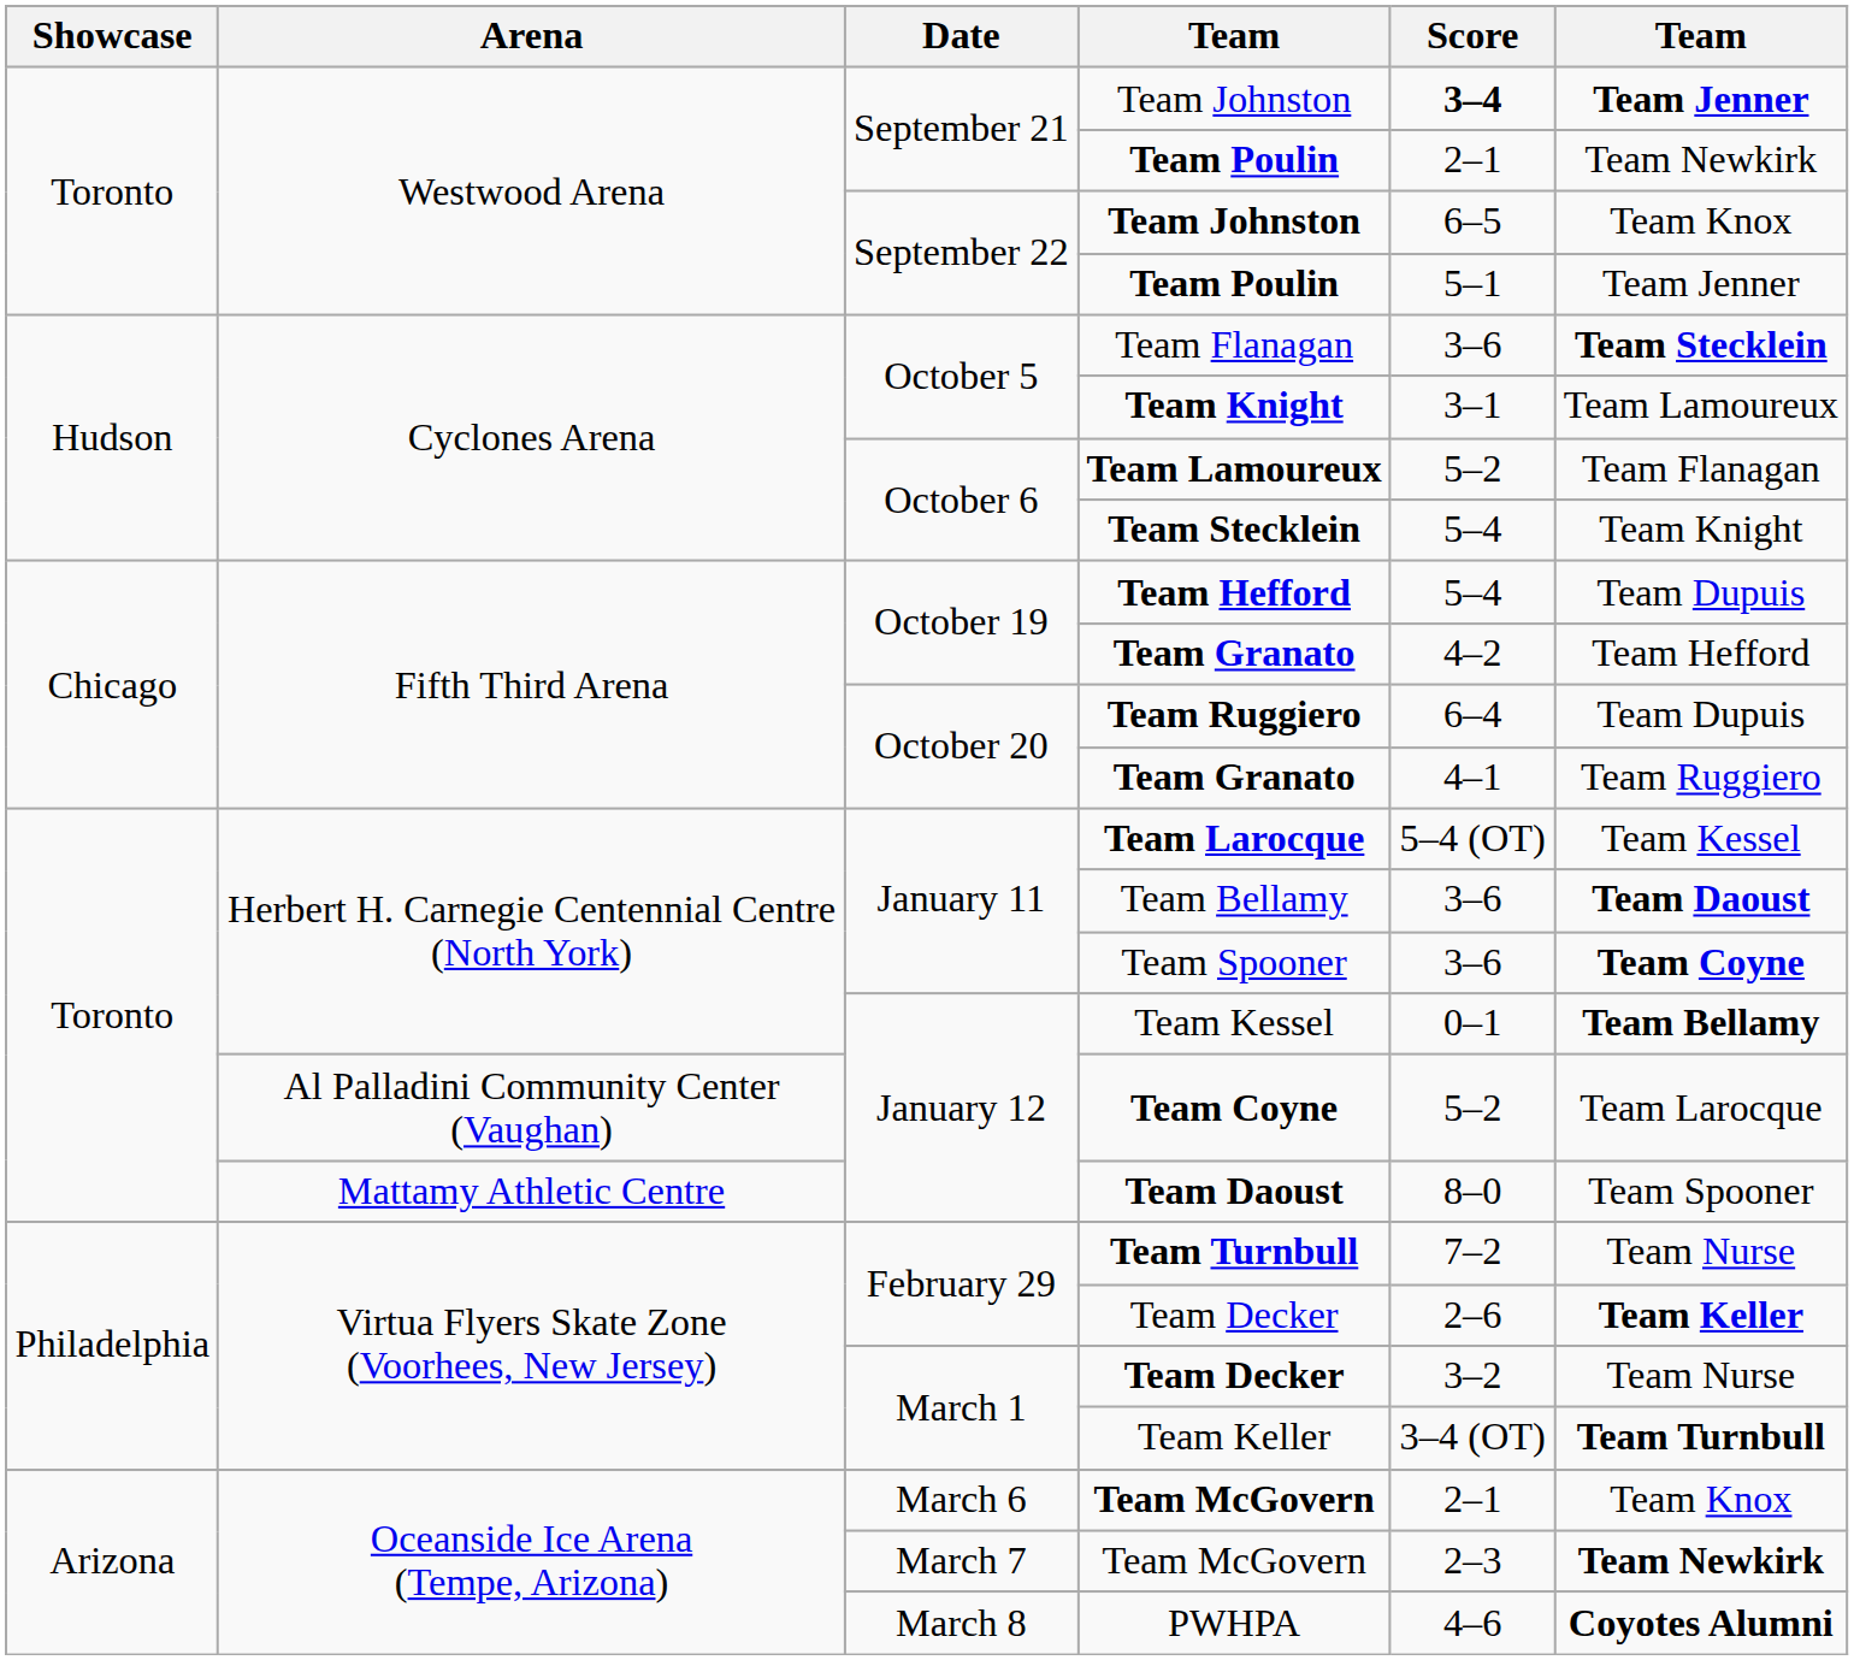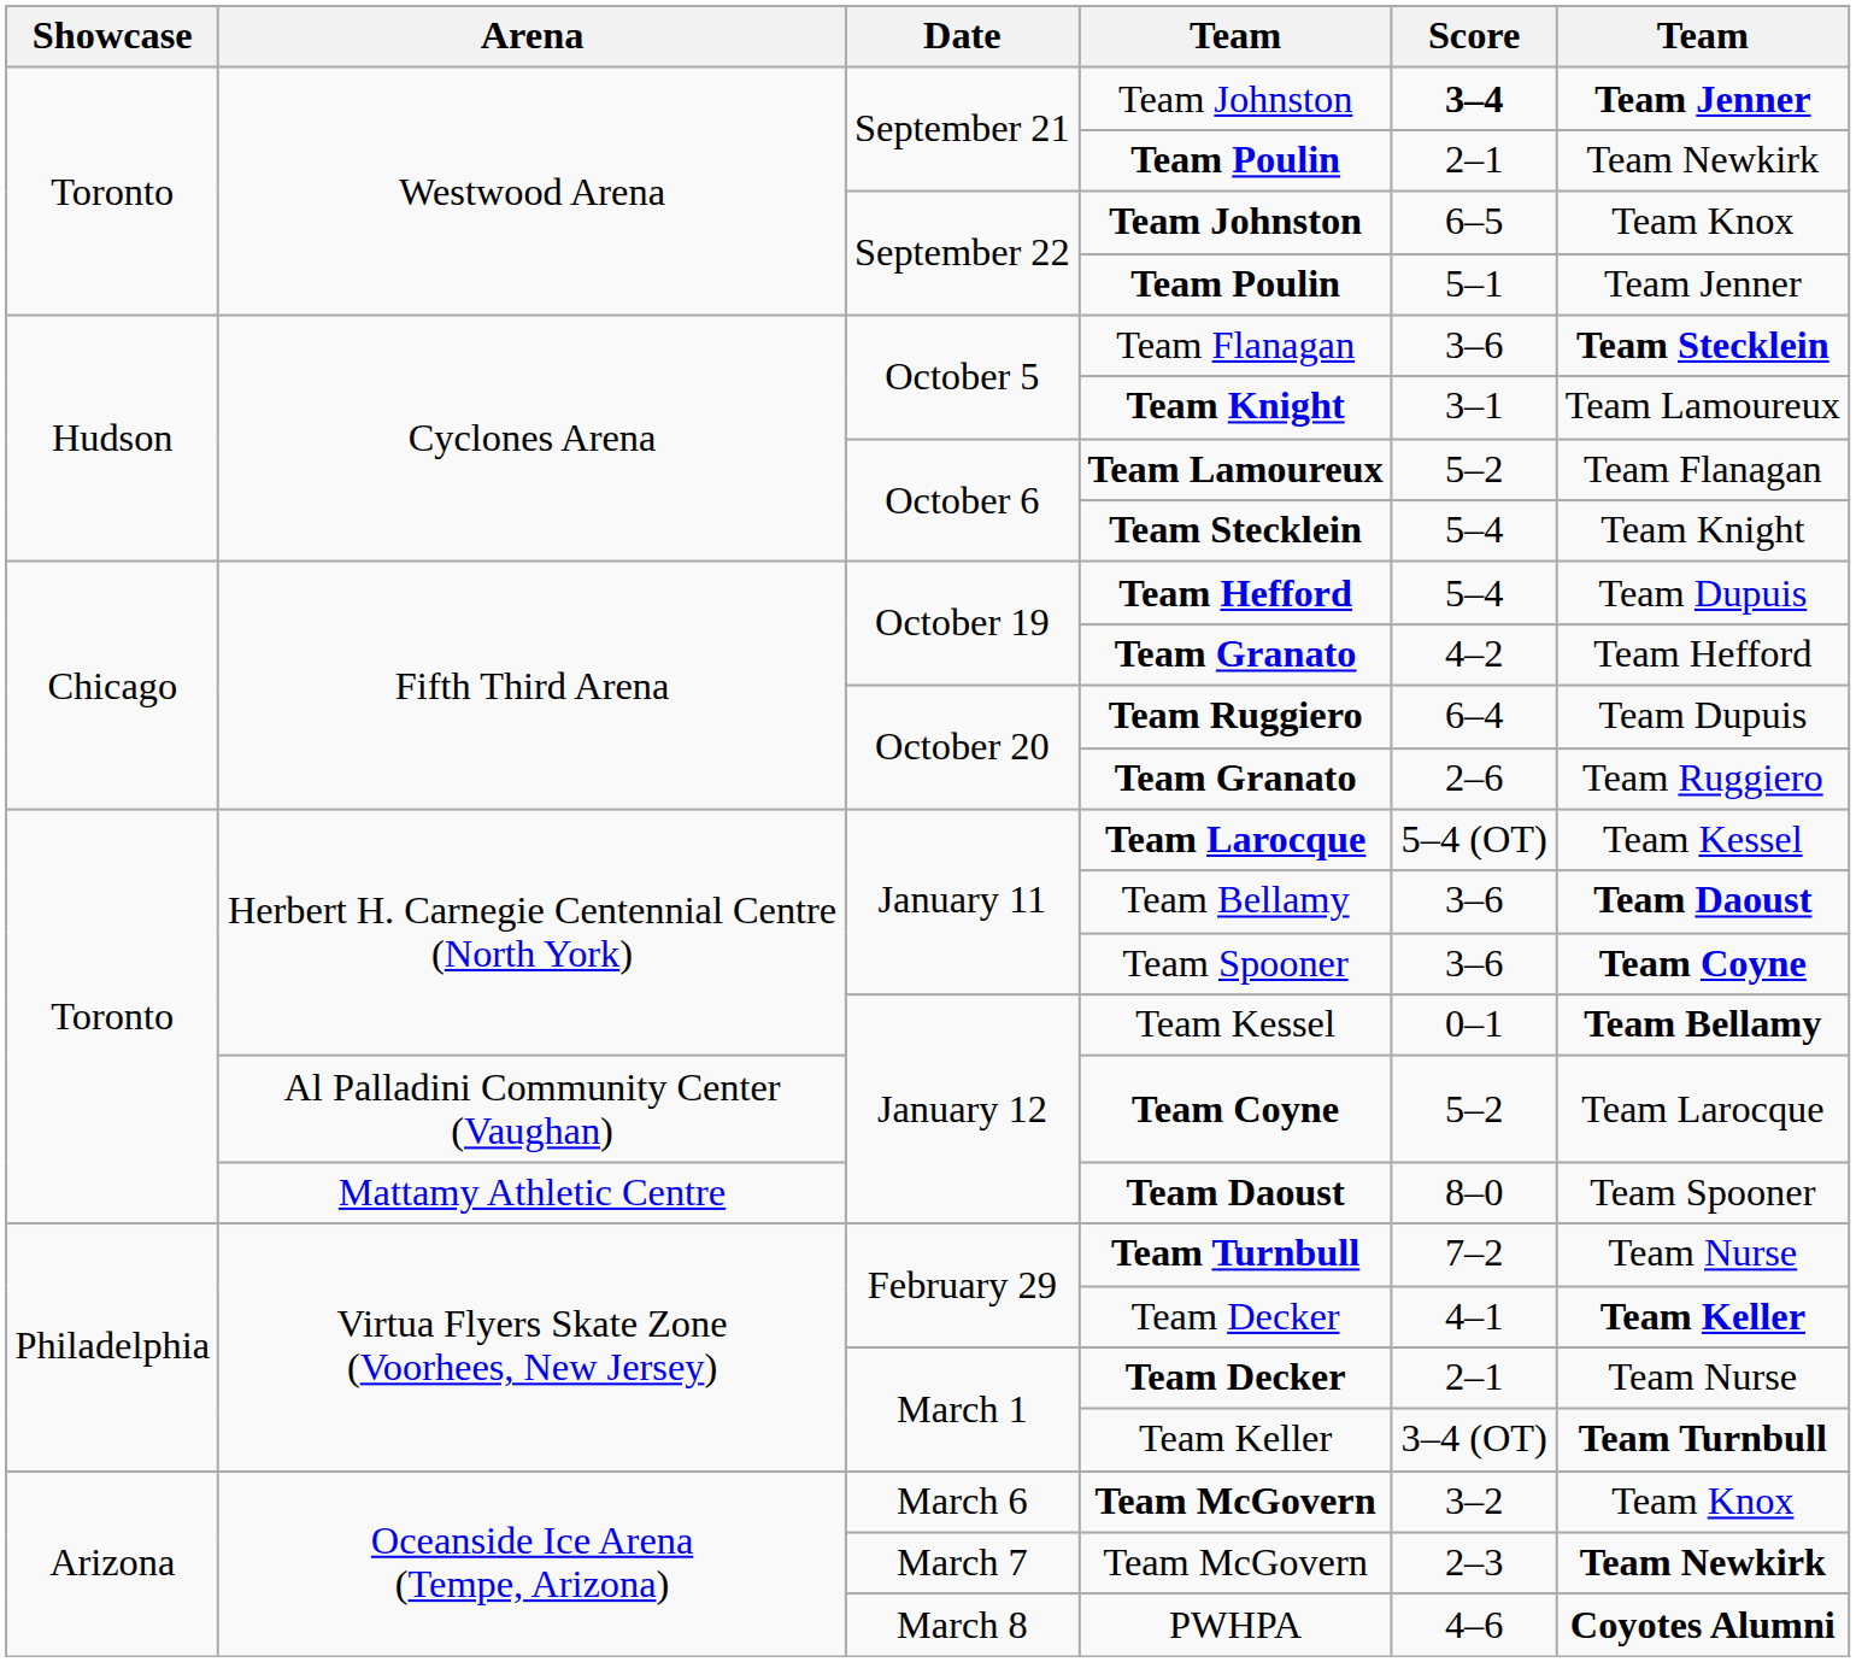 <table class="wikitable" style="text-align:center">
 <tr>
 <th>Showcase</th>
 <th>Arena</th>
 <th>Date</th>
 <th>Team</th>
 <th>Score</th>
 <th>Team</th>
 </tr>
 <tr>
 <td rowspan=4>Toronto</td>
 <td rowspan=4>Westwood Arena</td>
 <td rowspan=2>September 21</td>
 <td>Team <a href='#'>Johnston</a></td>
 <td><strong>3–4</strong></td>
 <td><strong>Team <a href='#'>Jenner</a></strong></td>
 </tr>
 <tr>
 <td><strong>Team <a href='#'>Poulin</a></strong></td>
 <td>2–1</td>
 <td>Team Newkirk</td>
 </tr>
 <tr>
 <td rowspan=2>September 22</td>
 <td><strong>Team Johnston</strong></td>
 <td>6–5</td>
 <td>Team Knox</td>
 </tr>
 <tr>
 <td><strong>Team Poulin</strong></td>
 <td>5–1</td>
 <td>Team Jenner</td>
 </tr>
 <tr>
 <td rowspan=4>Hudson</td>
 <td rowspan=4>Cyclones Arena</td>
 <td rowspan=2>October 5</td>
 <td>Team <a href='#'>Flanagan</a></td>
 <td>3–6</td>
 <td><strong>Team <a href='#'>Stecklein</a></strong></td>
 </tr>
 <tr>
 <td><strong>Team <a href='#'>Knight</a></strong></td>
 <td>3–1</td>
 <td>Team Lamoureux</td>
 </tr>
 <tr>
 <td rowspan=2>October 6</td>
 <td><strong>Team Lamoureux</strong></td>
 <td>5–2</td>
 <td>Team Flanagan</td>
 </tr>
 <tr>
 <td><strong>Team Stecklein</strong></td>
 <td>5–4</td>
 <td>Team Knight</td>
 </tr>
 <tr>
 <td rowspan=4>Chicago</td>
 <td rowspan=4>Fifth Third Arena</td>
 <td rowspan=2>October 19</td>
 <td><strong>Team <a href='#'>Hefford</a></strong></td>
 <td>5–4</td>
 <td>Team <a href='#'>Dupuis</a></td>
 </tr>
 <tr>
 <td><strong>Team <a href='#'>Granato</a></strong></td>
 <td>4–2</td>
 <td>Team Hefford</td>
 </tr>
 <tr>
 <td rowspan=2>October 20</td>
 <td><strong>Team Ruggiero</strong></td>
 <td>6–4</td>
 <td>Team Dupuis</td>
 </tr>
 <tr>
 <td><strong>Team Granato</strong></td>
-<td>4–1</td>
+<td>2–6</td>
 <td>Team <a href='#'>Ruggiero</a></td>
 </tr>
 <tr>
 <td rowspan=6>Toronto</td>
 <td rowspan=4>Herbert H. Carnegie Centennial Centre<br>(<a href='#'>North York</a>)</td>
 <td rowspan=3>January 11</td>
 <td><strong>Team <a href='#'>Larocque</a></strong></td>
 <td>5–4 (OT)</td>
 <td>Team <a href='#'>Kessel</a></td>
 </tr>
 <tr>
 <td>Team <a href='#'>Bellamy</a></td>
 <td>3–6</td>
 <td><strong>Team <a href='#'>Daoust</a></strong></td>
 </tr>
 <tr>
 <td>Team <a href='#'>Spooner</a></td>
 <td>3–6</td>
 <td><strong>Team <a href='#'>Coyne</a></strong></td>
 </tr>
 <tr>
 <td rowspan=3>January 12</td>
 <td>Team Kessel</td>
 <td>0–1</td>
 <td><strong>Team Bellamy</strong></td>
 </tr>
 <tr>
 <td>Al Palladini Community Center<br>(<a href='#'>Vaughan</a>)</td>
 <td><strong>Team Coyne</strong></td>
 <td>5–2</td>
 <td>Team Larocque</td>
 </tr>
 <tr>
 <td><a href='#'>Mattamy Athletic Centre</a></td>
 <td><strong>Team Daoust</strong></td>
 <td>8–0</td>
 <td>Team Spooner</td>
 </tr>
 <tr>
 <td rowspan=4>Philadelphia</td>
 <td rowspan=4>Virtua Flyers Skate Zone<br>(<a href='#'>Voorhees, New Jersey</a>)</td>
 <td rowspan=2>February 29</td>
 <td><strong>Team <a href='#'>Turnbull</a></strong></td>
 <td>7–2</td>
 <td>Team <a href='#'>Nurse</a></td>
 </tr>
 <tr>
 <td>Team <a href='#'>Decker</a></td>
-<td>2–6</td>
+<td>4–1</td>
 <td><strong>Team <a href='#'>Keller</a></strong></td>
 </tr>
 <tr>
 <td rowspan=2>March 1</td>
 <td><strong>Team Decker</strong></td>
-<td>3–2</td>
+<td>2–1</td>
 <td>Team Nurse</td>
 </tr>
 <tr>
 <td>Team Keller</td>
 <td>3–4 (OT)</td>
 <td><strong>Team Turnbull</strong></td>
 </tr>
 <tr>
 <td rowspan=3>Arizona</td>
 <td rowspan=3><a href='#'>Oceanside Ice Arena</a><br>(<a href='#'>Tempe, Arizona</a>)</td>
 <td>March 6</td>
 <td><strong>Team McGovern</strong></td>
-<td>2–1</td>
+<td>3–2</td>
 <td>Team <a href='#'>Knox</a></td>
 </tr>
 <tr>
 <td>March 7</td>
 <td>Team McGovern</td>
 <td>2–3</td>
 <td><strong>Team Newkirk</strong></td>
 </tr>
 <tr>
 <td>March 8</td>
 <td>PWHPA</td>
 <td>4–6</td>
 <td><strong>Coyotes Alumni</strong></td>
 </tr>
 </table>
